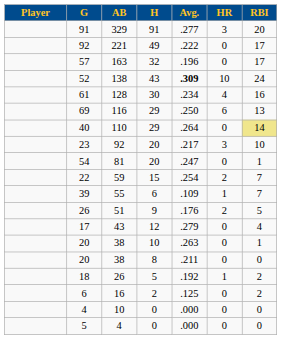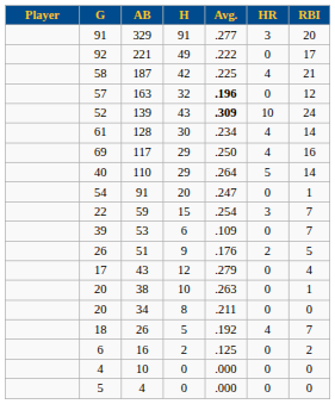 <table class="wikitable sortable">
 <tr>
 <th style=" background:#004B8D; color:#FFC425;" width="16%">Player</th>
 <th style=" background:#004B8D; color:#FFC425;" width="9%">G</th>
 <th style=" background:#004B8D; color:#FFC425;" width="9%">AB</th>
 <th style=" background:#004B8D; color:#FFC425;" width="9%">H</th>
 <th style=" background:#004B8D; color:#FFC425;" width="9%">Avg.</th>
 <th style=" background:#004B8D; color:#FFC425;" width="9%">HR</th>
 <th style=" background:#004B8D; color:#FFC425;" width="9%">RBI</th>
 </tr>
 <tr align="center">
 <td></td>
 <td>91</td>
 <td>329</td>
 <td>91</td>
 <td>.277</td>
 <td>3</td>
 <td>20</td>
 </tr>
 <tr align="center">
 <td></td>
 <td>92</td>
 <td>221</td>
 <td>49</td>
 <td>.222</td>
 <td>0</td>
 <td>17</td>
 </tr>
+<tr align="center">
+<td></td>
+<td>58</td>
+<td>187</td>
+<td>42</td>
+<td>.225</td>
+<td>4</td>
+<td>21</td>
+</tr>
 <tr align=center>
 <td></td>
 <td>57</td>
 <td>163</td>
 <td>32</td>
-<td>.196</td>
+<td><strong>.196</strong></td>
 <td>0</td>
-<td>17</td>
+<td>12</td>
 </tr>
 <tr align=center>
 <td></td>
 <td>52</td>
-<td>138</td>
+<td>139</td>
 <td>43</td>
 <td><strong>.309</strong></td>
 <td>10</td>
 <td>24</td>
 </tr>
 <tr align=center>
 <td></td>
 <td>61</td>
 <td>128</td>
 <td>30</td>
 <td>.234</td>
 <td>4</td>
-<td>16</td>
+<td>14</td>
 </tr>
 <tr align=center>
 <td></td>
 <td>69</td>
-<td>116</td>
+<td>117</td>
 <td>29</td>
 <td>.250</td>
-<td>6</td>
-<td>13</td>
+<td>4</td>
+<td>16</td>
 </tr>
 <tr align="center">
 <td></td>
 <td>40</td>
 <td>110</td>
 <td>29</td>
 <td>.264</td>
-<td>0</td>
-<td style="background: khaki;">14</td>
-</tr>
-<tr align="center">
-<td></td>
-<td>23</td>
-<td>92</td>
-<td>20</td>
-<td>.217</td>
-<td>3</td>
-<td>10</td>
+<td>5</td>
+<td>14</td>
 </tr>
 <tr align="center">
 <td></td>
 <td>54</td>
-<td>81</td>
+<td>91</td>
 <td>20</td>
 <td>.247</td>
 <td>0</td>
 <td>1</td>
 </tr>
 <tr align="center">
 <td></td>
 <td>22</td>
 <td>59</td>
 <td>15</td>
 <td>.254</td>
-<td>2</td>
+<td>3</td>
 <td>7</td>
 </tr>
 <tr align=center>
 <td></td>
 <td>39</td>
-<td>55</td>
+<td>53</td>
 <td>6</td>
 <td>.109</td>
-<td>1</td>
+<td>0</td>
 <td>7</td>
 </tr>
 <tr align="center">
 <td></td>
 <td>26</td>
 <td>51</td>
 <td>9</td>
 <td>.176</td>
 <td>2</td>
 <td>5</td>
 </tr>
 <tr align="center">
 <td></td>
 <td>17</td>
 <td>43</td>
 <td>12</td>
 <td>.279</td>
 <td>0</td>
 <td>4</td>
 </tr>
 <tr align="center">
 <td></td>
 <td>20</td>
 <td>38</td>
 <td>10</td>
 <td>.263</td>
 <td>0</td>
 <td>1</td>
 </tr>
 <tr align="center">
 <td></td>
 <td>20</td>
-<td>38</td>
+<td>34</td>
 <td>8</td>
 <td>.211</td>
 <td>0</td>
 <td>0</td>
 </tr>
 <tr align="center">
 <td></td>
 <td>18</td>
 <td>26</td>
 <td>5</td>
 <td>.192</td>
-<td>1</td>
-<td>2</td>
+<td>4</td>
+<td>7</td>
 </tr>
 <tr align="center">
 <td></td>
 <td>6</td>
 <td>16</td>
 <td>2</td>
 <td>.125</td>
 <td>0</td>
 <td>2</td>
 </tr>
 <tr align="center">
 <td></td>
 <td>4</td>
 <td>10</td>
 <td>0</td>
 <td>.000</td>
 <td>0</td>
 <td>0</td>
 </tr>
 <tr align="center">
 <td></td>
 <td>5</td>
 <td>4</td>
 <td>0</td>
 <td>.000</td>
 <td>0</td>
 <td>0</td>
 </tr>
 </table>
